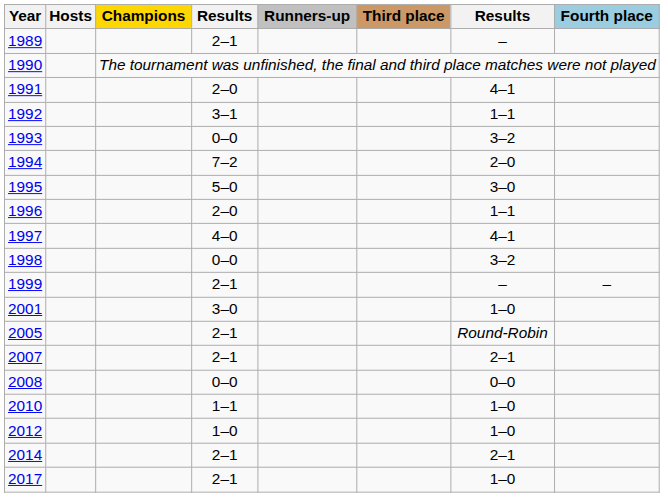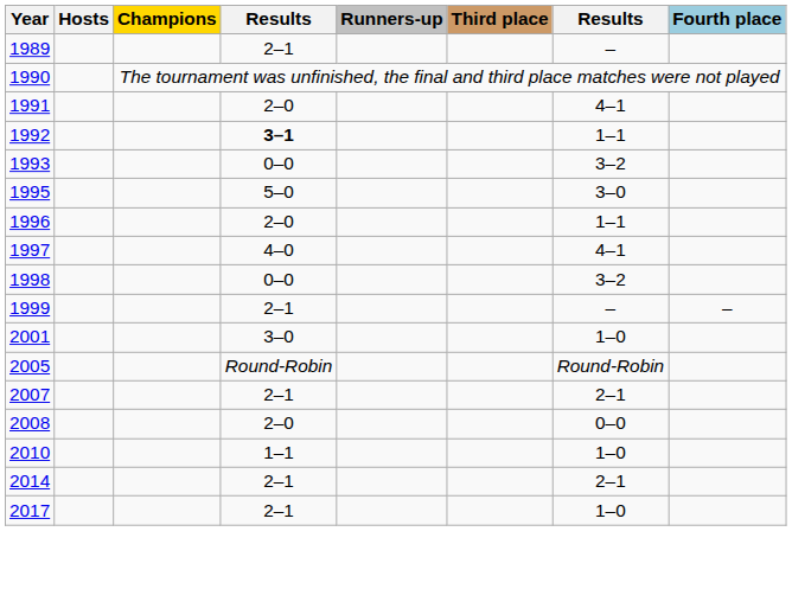 <table class="wikitable" style="text-align: center;">
 <tr>
 <th>Year</th>
 <th>Hosts</th>
 <th style="background:gold">Champions</th>
 <th>Results</th>
 <th style="background:silver">Runners-up</th>
 <th style="background:#c96">Third place</th>
 <th>Results</th>
 <th style="background:#9acddf">Fourth place</th>
 </tr>
 <tr>
 <td><a href='#'>1989</a></td>
 <td></td>
 <td></td>
 <td>2–1</td>
 <td></td>
 <td></td>
 <td>–</td>
 <td></td>
 </tr>
 <tr>
 <td><a href='#'>1990</a></td>
 <td></td>
 <td colspan=6><em>The tournament was unfinished, the final and third place matches were not played</em></td>
 </tr>
 <tr>
 <td><a href='#'>1991</a></td>
 <td></td>
 <td></td>
 <td>2–0</td>
 <td></td>
 <td></td>
 <td>4–1</td>
 <td></td>
 </tr>
 <tr>
 <td><a href='#'>1992</a></td>
 <td></td>
 <td></td>
-<td>3–1</td>
+<td><strong>3–1</strong></td>
 <td></td>
 <td></td>
 <td>1–1<br><small></small></td>
 <td></td>
 </tr>
 <tr>
 <td><a href='#'>1993</a></td>
 <td></td>
 <td></td>
 <td>0–0<br><small></small></td>
 <td></td>
 <td></td>
 <td>3–2</td>
-<td></td>
-</tr>
-<tr>
-<td><a href='#'>1994</a></td>
-<td></td>
-<td></td>
-<td>7–2</td>
-<td></td>
-<td></td>
-<td>2–0</td>
 <td></td>
 </tr>
 <tr>
 <td><a href='#'>1995</a></td>
 <td><br></td>
 <td></td>
 <td>5–0</td>
 <td></td>
 <td></td>
 <td>3–0</td>
 <td></td>
 </tr>
 <tr>
 <td><a href='#'>1996</a></td>
 <td></td>
 <td></td>
 <td>2–0</td>
 <td></td>
 <td></td>
 <td>1–1<br><small></small></td>
 <td></td>
 </tr>
 <tr>
 <td><a href='#'>1997</a></td>
 <td><br></td>
 <td></td>
 <td>4–0</td>
 <td></td>
 <td></td>
 <td>4–1</td>
 <td></td>
 </tr>
 <tr>
 <td><a href='#'>1998</a></td>
 <td><br></td>
 <td></td>
 <td>0–0<br><small></small></td>
 <td></td>
 <td></td>
 <td>3–2</td>
 <td></td>
 </tr>
 <tr>
 <td><a href='#'>1999</a></td>
 <td></td>
 <td></td>
 <td>2–1</td>
 <td></td>
 <td><br></td>
 <td>–</td>
 <td>–</td>
 </tr>
 <tr>
 <td><a href='#'>2001</a></td>
 <td></td>
 <td></td>
 <td>3–0</td>
 <td></td>
 <td></td>
 <td>1–0</td>
 <td></td>
 </tr>
 <tr>
 <td><a href='#'>2005</a></td>
 <td></td>
 <td></td>
-<td>2–1</td>
+<td><em>Round-Robin</em></td>
 <td></td>
 <td></td>
 <td><em>Round-Robin</em></td>
 <td></td>
 </tr>
 <tr>
 <td><a href='#'>2007</a></td>
 <td></td>
 <td></td>
 <td>2–1</td>
 <td></td>
 <td></td>
 <td>2–1</td>
 <td></td>
 </tr>
 <tr>
 <td><a href='#'>2008</a></td>
 <td></td>
 <td></td>
-<td>0–0<br><small></small></td>
+<td>2–0</td>
 <td></td>
 <td></td>
 <td>0–0<br><small></small></td>
 <td></td>
 </tr>
 <tr>
 <td><a href='#'>2010</a></td>
 <td></td>
 <td></td>
 <td>1–1<br><small></small></td>
-<td></td>
-<td></td>
-<td>1–0</td>
-<td></td>
-</tr>
-<tr>
-<td><a href='#'>2012</a></td>
-<td></td>
-<td></td>
-<td>1–0</td>
 <td></td>
 <td></td>
 <td>1–0</td>
 <td></td>
 </tr>
 <tr>
 <td><a href='#'>2014</a></td>
 <td></td>
 <td></td>
 <td>2–1</td>
 <td></td>
 <td></td>
 <td>2–1</td>
 <td></td>
 </tr>
 <tr>
 <td><a href='#'>2017</a></td>
 <td></td>
 <td></td>
 <td>2–1</td>
 <td></td>
 <td></td>
 <td>1–0</td>
 <td></td>
 </tr>
 </table>
